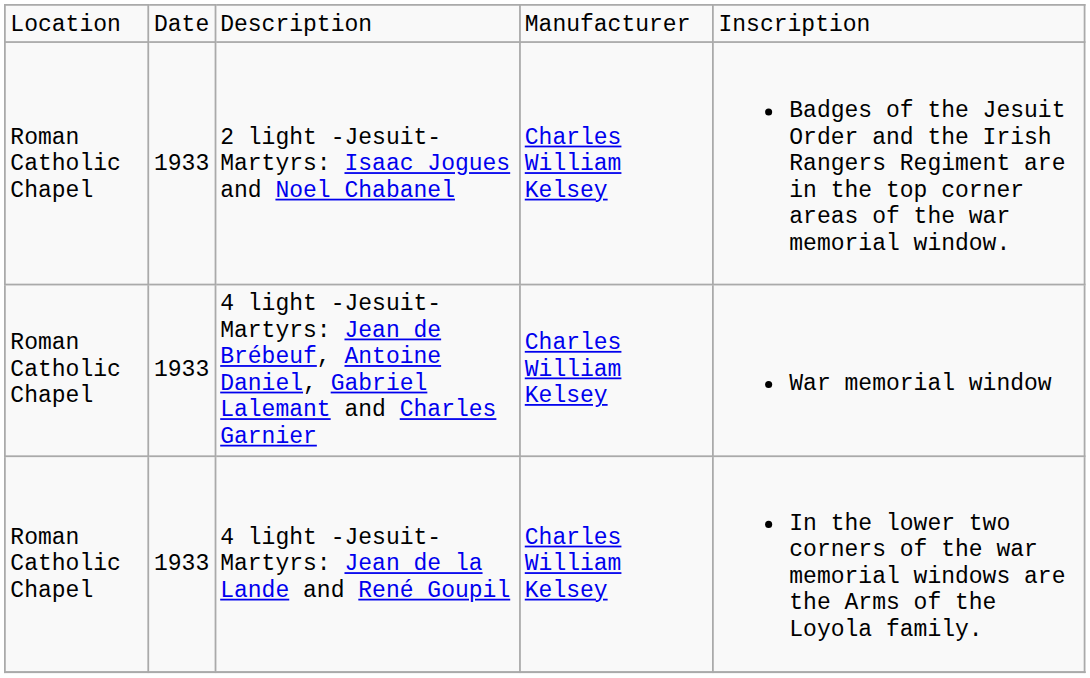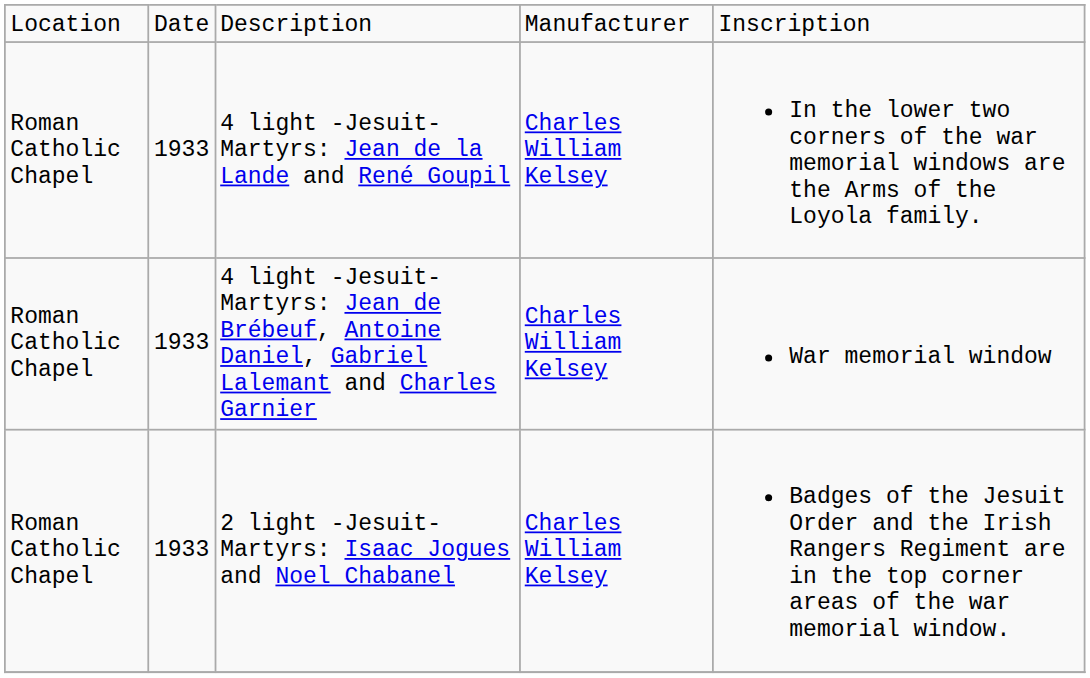 <table class="wikitable">
 <tr>
 <td>Location</td>
 <td>Date</td>
 <td>Description</td>
 <td>Manufacturer</td>
 <td>Inscription</td>
 </tr>
 <tr>
 <td>Roman Catholic Chapel</td>
 <td>1933</td>
-<td>2 light -Jesuit-Martyrs: <a href='#'>Isaac Jogues</a> and <a href='#'>Noel Chabanel</a></td>
+<td>4 light -Jesuit-Martyrs: <a href='#'>Jean de la Lande</a> and <a href='#'>René Goupil</a></td>
 <td><a href='#'>Charles William Kelsey</a></td>
-<td><br><ul><li>Badges of the Jesuit Order and the Irish Rangers Regiment are in the top corner areas of the war memorial window.</li></ul></td>
+<td><br><ul><li>In the lower two corners of the war memorial windows are the Arms of the Loyola family.</li></ul></td>
 </tr>
 <tr>
 <td>Roman Catholic Chapel</td>
 <td>1933</td>
 <td>4 light -Jesuit-Martyrs: <a href='#'>Jean de Brébeuf</a>, <a href='#'>Antoine Daniel</a>, <a href='#'>Gabriel Lalemant</a> and <a href='#'>Charles Garnier</a></td>
 <td><a href='#'>Charles William Kelsey</a></td>
 <td><br><ul><li>War memorial window</li></ul></td>
 </tr>
 <tr>
 <td>Roman Catholic Chapel</td>
 <td>1933</td>
-<td>4 light -Jesuit-Martyrs: <a href='#'>Jean de la Lande</a> and <a href='#'>René Goupil</a></td>
+<td>2 light -Jesuit-Martyrs: <a href='#'>Isaac Jogues</a> and <a href='#'>Noel Chabanel</a></td>
 <td><a href='#'>Charles William Kelsey</a></td>
-<td><br><ul><li>In the lower two corners of the war memorial windows are the Arms of the Loyola family.</li></ul></td>
+<td><br><ul><li>Badges of the Jesuit Order and the Irish Rangers Regiment are in the top corner areas of the war memorial window.</li></ul></td>
 </tr>
 <tr>
 </tr>
 </table>
